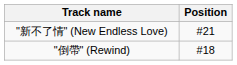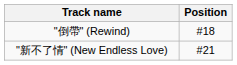 <table class="wikitable" style="text-align:center">
 <tr>
 <th width="250px">Track name</th>
 <th width="70px">Position</th>
 </tr>
 <tr>
+<td>"倒帶" (Rewind)</td>
+<td>#18</td>
+</tr>
+<tr>
 <td>"新不了情" (New Endless Love)</td>
 <td>#21</td>
 </tr>
-<tr>
-<td>"倒帶" (Rewind)</td>
-<td>#18</td>
-</tr>
 </table>
